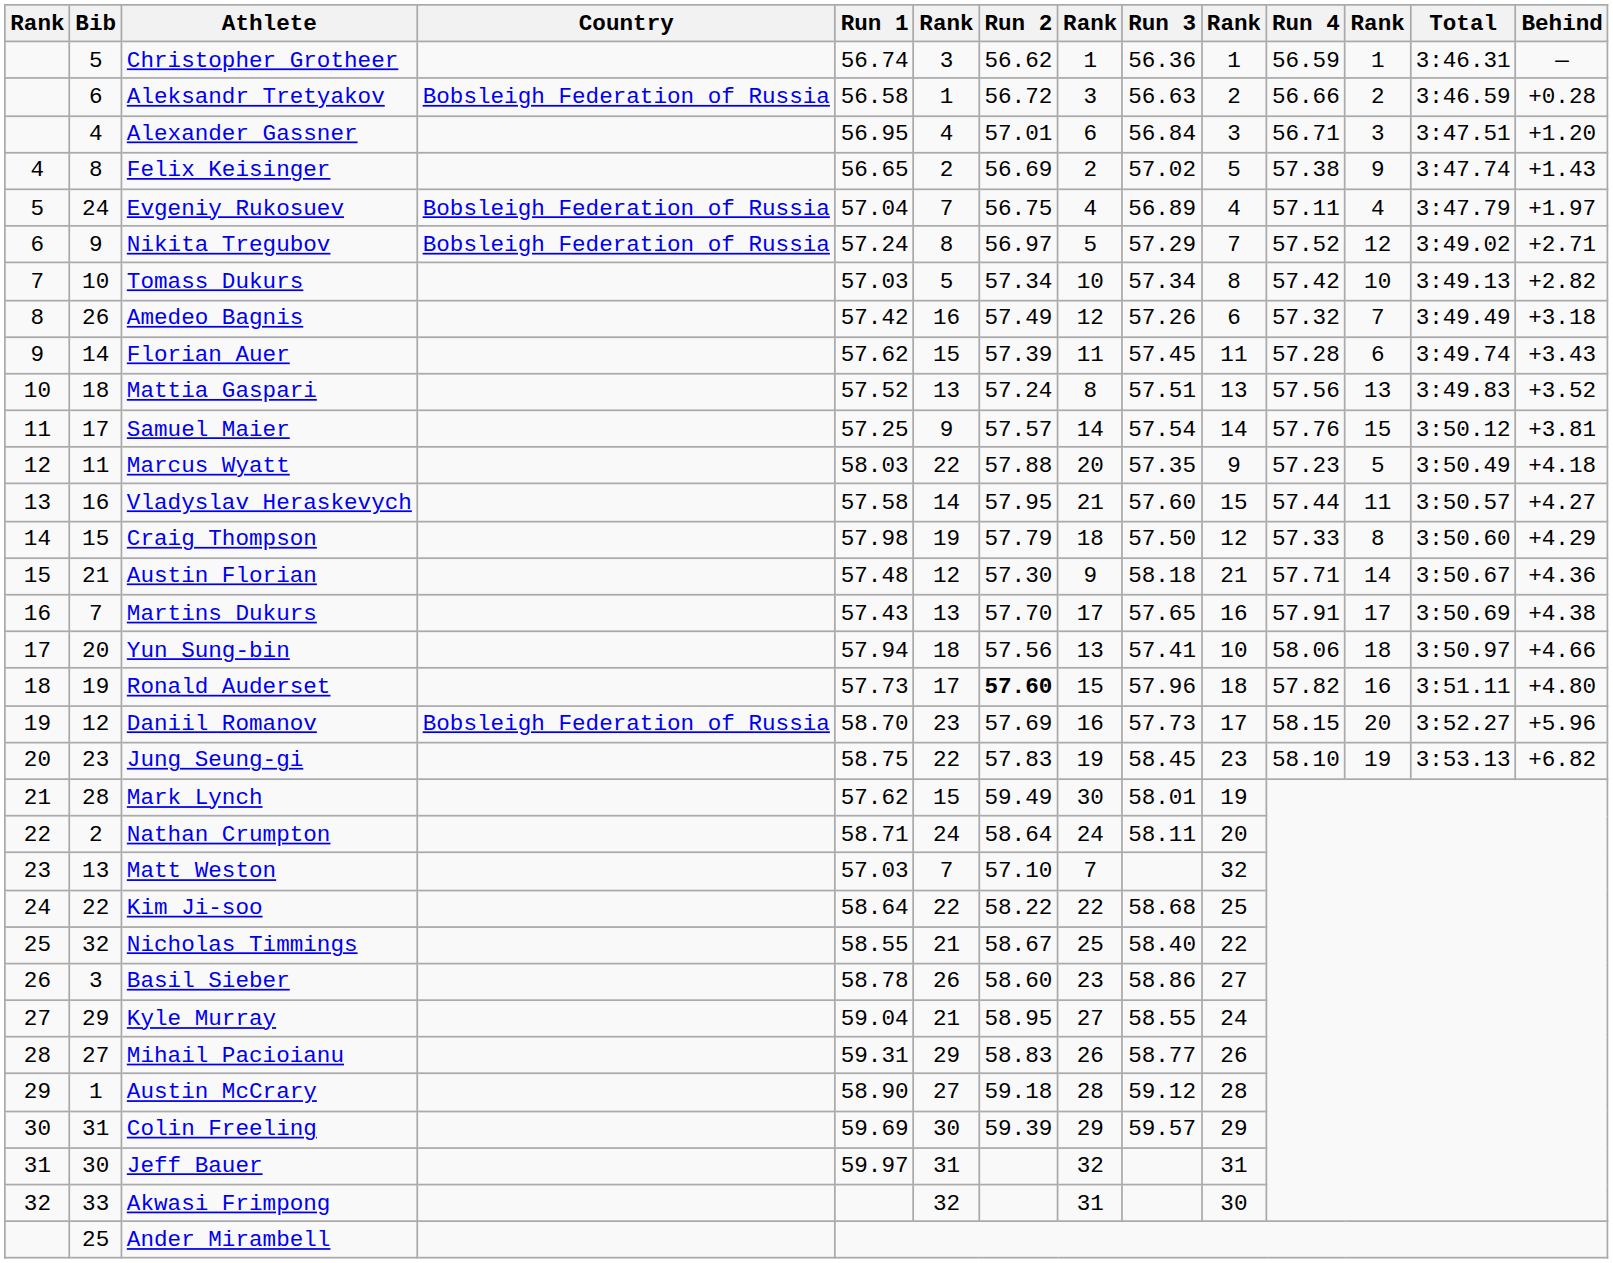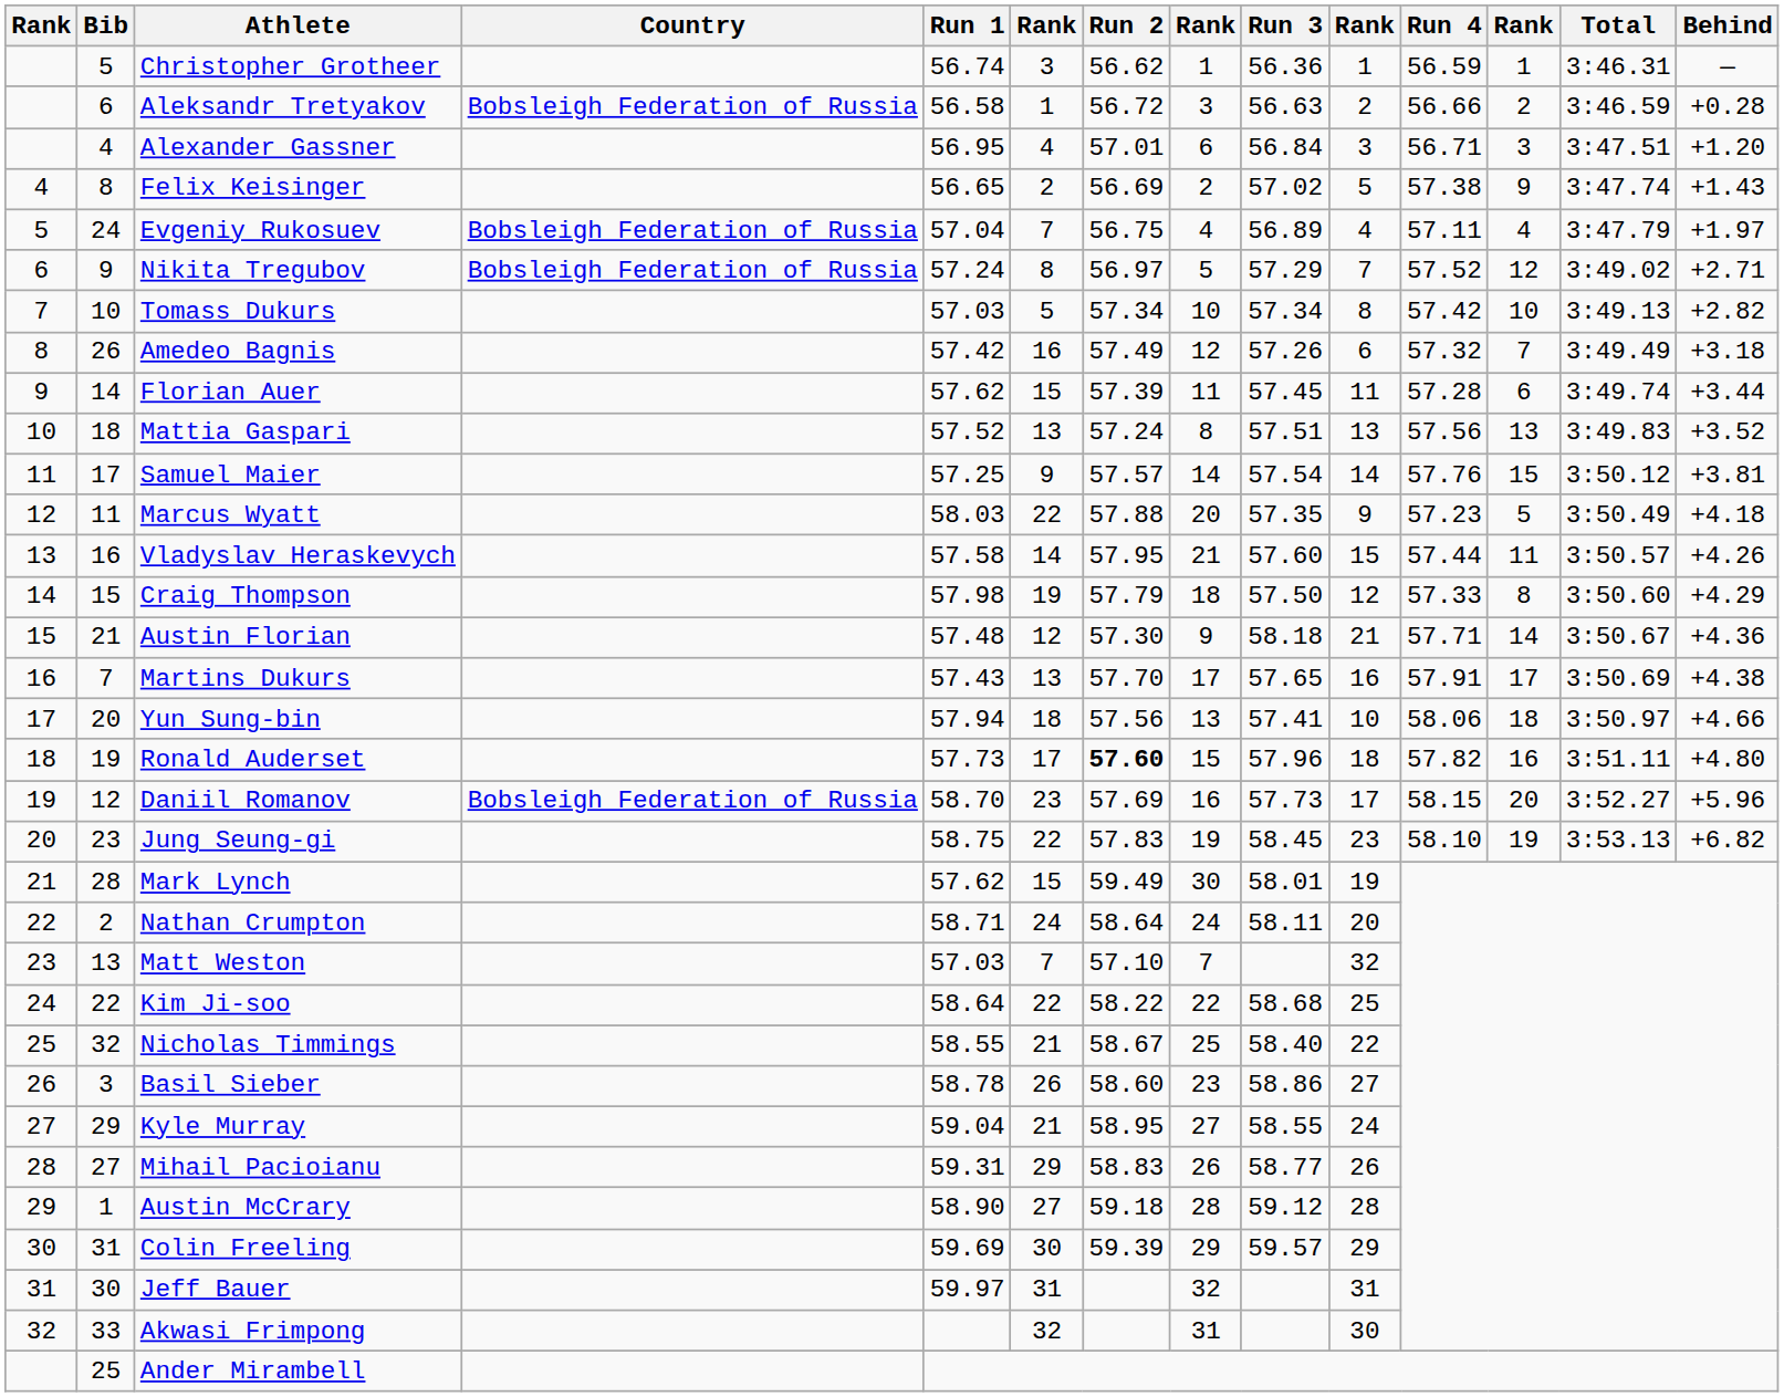 <table class="wikitable sortable" style="text-align:center">
 <tr>
 <th>Rank</th>
 <th>Bib</th>
 <th>Athlete</th>
 <th>Country</th>
 <th>Run 1</th>
 <th>Rank</th>
 <th>Run 2</th>
 <th>Rank</th>
 <th>Run 3</th>
 <th>Rank</th>
 <th>Run 4</th>
 <th>Rank</th>
 <th>Total</th>
 <th>Behind</th>
 </tr>
 <tr>
 <td></td>
 <td>5</td>
 <td align=left><a href='#'>Christopher Grotheer</a></td>
 <td align=left></td>
 <td>56.74</td>
 <td>3</td>
 <td>56.62</td>
 <td>1</td>
 <td>56.36</td>
 <td>1</td>
 <td>56.59</td>
 <td>1</td>
 <td>3:46.31</td>
 <td>—</td>
 </tr>
 <tr>
 <td></td>
 <td>6</td>
 <td align=left><a href='#'>Aleksandr Tretyakov</a></td>
 <td align=left><a href='#'>Bobsleigh Federation of Russia</a></td>
 <td>56.58</td>
 <td>1</td>
 <td>56.72</td>
 <td>3</td>
 <td>56.63</td>
 <td>2</td>
 <td>56.66</td>
 <td>2</td>
 <td>3:46.59</td>
 <td>+0.28</td>
 </tr>
 <tr>
 <td></td>
 <td>4</td>
 <td align=left><a href='#'>Alexander Gassner</a></td>
 <td align=left></td>
 <td>56.95</td>
 <td>4</td>
 <td>57.01</td>
 <td>6</td>
 <td>56.84</td>
 <td>3</td>
 <td>56.71</td>
 <td>3</td>
 <td>3:47.51</td>
 <td>+1.20</td>
 </tr>
 <tr>
 <td>4</td>
 <td>8</td>
 <td align=left><a href='#'>Felix Keisinger</a></td>
 <td align=left></td>
 <td>56.65</td>
 <td>2</td>
 <td>56.69</td>
 <td>2</td>
 <td>57.02</td>
 <td>5</td>
 <td>57.38</td>
 <td>9</td>
 <td>3:47.74</td>
 <td>+1.43</td>
 </tr>
 <tr>
 <td>5</td>
 <td>24</td>
 <td align=left><a href='#'>Evgeniy Rukosuev</a></td>
 <td align=left><a href='#'>Bobsleigh Federation of Russia</a></td>
 <td>57.04</td>
 <td>7</td>
 <td>56.75</td>
 <td>4</td>
 <td>56.89</td>
 <td>4</td>
 <td>57.11</td>
 <td>4</td>
 <td>3:47.79</td>
 <td>+1.97</td>
 </tr>
 <tr>
 <td>6</td>
 <td>9</td>
 <td align=left><a href='#'>Nikita Tregubov</a></td>
 <td align=left><a href='#'>Bobsleigh Federation of Russia</a></td>
 <td>57.24</td>
 <td>8</td>
 <td>56.97</td>
 <td>5</td>
 <td>57.29</td>
 <td>7</td>
 <td>57.52</td>
 <td>12</td>
 <td>3:49.02</td>
 <td>+2.71</td>
 </tr>
 <tr>
 <td>7</td>
 <td>10</td>
 <td align=left><a href='#'>Tomass Dukurs</a></td>
 <td align=left></td>
 <td>57.03</td>
 <td>5</td>
 <td>57.34</td>
 <td>10</td>
 <td>57.34</td>
 <td>8</td>
 <td>57.42</td>
 <td>10</td>
 <td>3:49.13</td>
 <td>+2.82</td>
 </tr>
 <tr>
 <td>8</td>
 <td>26</td>
 <td align=left><a href='#'>Amedeo Bagnis</a></td>
 <td align=left></td>
 <td>57.42</td>
 <td>16</td>
 <td>57.49</td>
 <td>12</td>
 <td>57.26</td>
 <td>6</td>
 <td>57.32</td>
 <td>7</td>
 <td>3:49.49</td>
 <td>+3.18</td>
 </tr>
 <tr>
 <td>9</td>
 <td>14</td>
 <td align=left><a href='#'>Florian Auer</a></td>
 <td align=left></td>
 <td>57.62</td>
 <td>15</td>
 <td>57.39</td>
 <td>11</td>
 <td>57.45</td>
 <td>11</td>
 <td>57.28</td>
 <td>6</td>
 <td>3:49.74</td>
-<td>+3.43</td>
+<td>+3.44</td>
 </tr>
 <tr>
 <td>10</td>
 <td>18</td>
 <td align=left><a href='#'>Mattia Gaspari</a></td>
 <td align=left></td>
 <td>57.52</td>
 <td>13</td>
 <td>57.24</td>
 <td>8</td>
 <td>57.51</td>
 <td>13</td>
 <td>57.56</td>
 <td>13</td>
 <td>3:49.83</td>
 <td>+3.52</td>
 </tr>
 <tr>
 <td>11</td>
 <td>17</td>
 <td align=left><a href='#'>Samuel Maier</a></td>
 <td align=left></td>
 <td>57.25</td>
 <td>9</td>
 <td>57.57</td>
 <td>14</td>
 <td>57.54</td>
 <td>14</td>
 <td>57.76</td>
 <td>15</td>
 <td>3:50.12</td>
 <td>+3.81</td>
 </tr>
 <tr>
 <td>12</td>
 <td>11</td>
 <td align=left><a href='#'>Marcus Wyatt</a></td>
 <td align=left></td>
 <td>58.03</td>
 <td>22</td>
 <td>57.88</td>
 <td>20</td>
 <td>57.35</td>
 <td>9</td>
 <td>57.23</td>
 <td>5</td>
 <td>3:50.49</td>
 <td>+4.18</td>
 </tr>
 <tr>
 <td>13</td>
 <td>16</td>
 <td align=left><a href='#'>Vladyslav Heraskevych</a></td>
 <td align=left></td>
 <td>57.58</td>
 <td>14</td>
 <td>57.95</td>
 <td>21</td>
 <td>57.60</td>
 <td>15</td>
 <td>57.44</td>
 <td>11</td>
 <td>3:50.57</td>
-<td>+4.27</td>
+<td>+4.26</td>
 </tr>
 <tr>
 <td>14</td>
 <td>15</td>
 <td align=left><a href='#'>Craig Thompson</a></td>
 <td align=left></td>
 <td>57.98</td>
 <td>19</td>
 <td>57.79</td>
 <td>18</td>
 <td>57.50</td>
 <td>12</td>
 <td>57.33</td>
 <td>8</td>
 <td>3:50.60</td>
 <td>+4.29</td>
 </tr>
 <tr>
 <td>15</td>
 <td>21</td>
 <td align=left><a href='#'>Austin Florian</a></td>
 <td align=left></td>
 <td>57.48</td>
 <td>12</td>
 <td>57.30</td>
 <td>9</td>
 <td>58.18</td>
 <td>21</td>
 <td>57.71</td>
 <td>14</td>
 <td>3:50.67</td>
 <td>+4.36</td>
 </tr>
 <tr>
 <td>16</td>
 <td>7</td>
 <td align=left><a href='#'>Martins Dukurs</a></td>
 <td align=left></td>
 <td>57.43</td>
 <td>13</td>
 <td>57.70</td>
 <td>17</td>
 <td>57.65</td>
 <td>16</td>
 <td>57.91</td>
 <td>17</td>
 <td>3:50.69</td>
 <td>+4.38</td>
 </tr>
 <tr>
 <td>17</td>
 <td>20</td>
 <td align=left><a href='#'>Yun Sung-bin</a></td>
 <td align=left></td>
 <td>57.94</td>
 <td>18</td>
 <td>57.56</td>
 <td>13</td>
 <td>57.41</td>
 <td>10</td>
 <td>58.06</td>
 <td>18</td>
 <td>3:50.97</td>
 <td>+4.66</td>
 </tr>
 <tr>
 <td>18</td>
 <td>19</td>
 <td align=left><a href='#'>Ronald Auderset</a></td>
 <td align=left></td>
 <td>57.73</td>
 <td>17</td>
 <td><strong>57.60</strong></td>
 <td>15</td>
 <td>57.96</td>
 <td>18</td>
 <td>57.82</td>
 <td>16</td>
 <td>3:51.11</td>
 <td>+4.80</td>
 </tr>
 <tr>
 <td>19</td>
 <td>12</td>
 <td align=left><a href='#'>Daniil Romanov</a></td>
 <td align=left><a href='#'>Bobsleigh Federation of Russia</a></td>
 <td>58.70</td>
 <td>23</td>
 <td>57.69</td>
 <td>16</td>
 <td>57.73</td>
 <td>17</td>
 <td>58.15</td>
 <td>20</td>
 <td>3:52.27</td>
 <td>+5.96</td>
 </tr>
 <tr>
 <td>20</td>
 <td>23</td>
 <td align=left><a href='#'>Jung Seung-gi</a></td>
 <td align=left></td>
 <td>58.75</td>
 <td>22</td>
 <td>57.83</td>
 <td>19</td>
 <td>58.45</td>
 <td>23</td>
 <td>58.10</td>
 <td>19</td>
 <td>3:53.13</td>
 <td>+6.82</td>
 </tr>
 <tr>
 <td>21</td>
 <td>28</td>
 <td align=left><a href='#'>Mark Lynch</a></td>
 <td align=left></td>
 <td>57.62</td>
 <td>15</td>
 <td>59.49</td>
 <td>30</td>
 <td>58.01</td>
 <td>19</td>
 <td colspan=4 rowspan=12></td>
 </tr>
 <tr>
 <td>22</td>
 <td>2</td>
 <td align=left><a href='#'>Nathan Crumpton</a></td>
 <td align=left></td>
 <td>58.71</td>
 <td>24</td>
 <td>58.64</td>
 <td>24</td>
 <td>58.11</td>
 <td>20</td>
 </tr>
 <tr>
 <td>23</td>
 <td>13</td>
 <td align=left><a href='#'>Matt Weston</a></td>
 <td align=left></td>
 <td>57.03</td>
 <td>7</td>
 <td>57.10</td>
 <td>7</td>
 <td></td>
 <td>32</td>
 </tr>
 <tr>
 <td>24</td>
 <td>22</td>
 <td align=left><a href='#'>Kim Ji-soo</a></td>
 <td align=left></td>
 <td>58.64</td>
 <td>22</td>
 <td>58.22</td>
 <td>22</td>
 <td>58.68</td>
 <td>25</td>
 </tr>
 <tr>
 <td>25</td>
 <td>32</td>
 <td align=left><a href='#'>Nicholas Timmings</a></td>
 <td align=left></td>
 <td>58.55</td>
 <td>21</td>
 <td>58.67</td>
 <td>25</td>
 <td>58.40</td>
 <td>22</td>
 </tr>
 <tr>
 <td>26</td>
 <td>3</td>
 <td align=left><a href='#'>Basil Sieber</a></td>
 <td align=left></td>
 <td>58.78</td>
 <td>26</td>
 <td>58.60</td>
 <td>23</td>
 <td>58.86</td>
 <td>27</td>
 </tr>
 <tr>
 <td>27</td>
 <td>29</td>
 <td align=left><a href='#'>Kyle Murray</a></td>
 <td align=left></td>
 <td>59.04</td>
 <td>21</td>
 <td>58.95</td>
 <td>27</td>
 <td>58.55</td>
 <td>24</td>
 </tr>
 <tr>
 <td>28</td>
 <td>27</td>
 <td align=left><a href='#'>Mihail Pacioianu</a></td>
 <td align=left></td>
 <td>59.31</td>
 <td>29</td>
 <td>58.83</td>
 <td>26</td>
 <td>58.77</td>
 <td>26</td>
 </tr>
 <tr>
 <td>29</td>
 <td>1</td>
 <td align=left><a href='#'>Austin McCrary</a></td>
 <td align=left></td>
 <td>58.90</td>
 <td>27</td>
 <td>59.18</td>
 <td>28</td>
 <td>59.12</td>
 <td>28</td>
 </tr>
 <tr>
 <td>30</td>
 <td>31</td>
 <td align=left><a href='#'>Colin Freeling</a></td>
 <td align=left></td>
 <td>59.69</td>
 <td>30</td>
 <td>59.39</td>
 <td>29</td>
 <td>59.57</td>
 <td>29</td>
 </tr>
 <tr>
 <td>31</td>
 <td>30</td>
 <td align=left><a href='#'>Jeff Bauer</a></td>
 <td align=left></td>
 <td>59.97</td>
 <td>31</td>
 <td></td>
 <td>32</td>
 <td></td>
 <td>31</td>
 </tr>
 <tr>
 <td>32</td>
 <td>33</td>
 <td align=left><a href='#'>Akwasi Frimpong</a></td>
 <td align=left></td>
 <td></td>
 <td>32</td>
 <td></td>
 <td>31</td>
 <td></td>
 <td>30</td>
 </tr>
 <tr>
 <td></td>
 <td>25</td>
 <td align=left><a href='#'>Ander Mirambell</a></td>
 <td align=left></td>
 <td colspan=10></td>
 </tr>
 </table>
